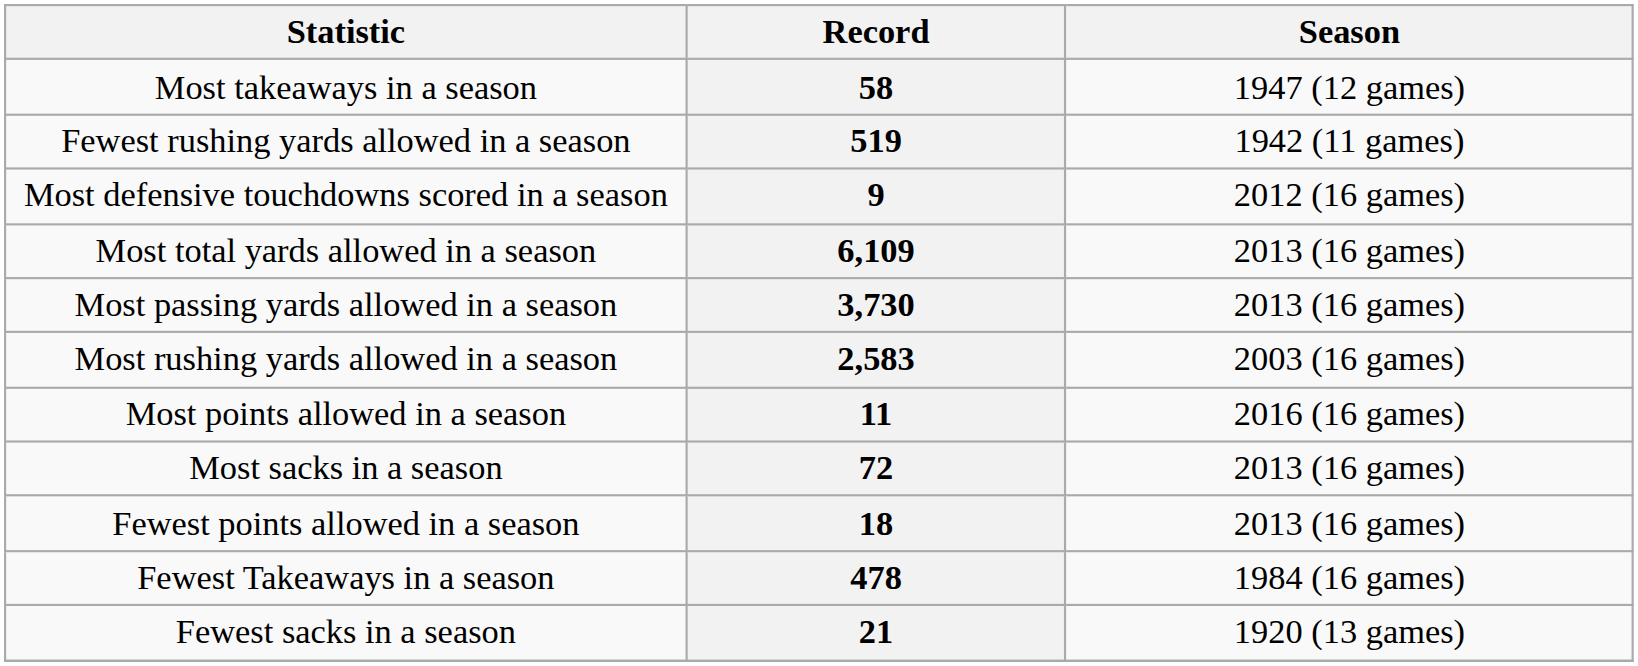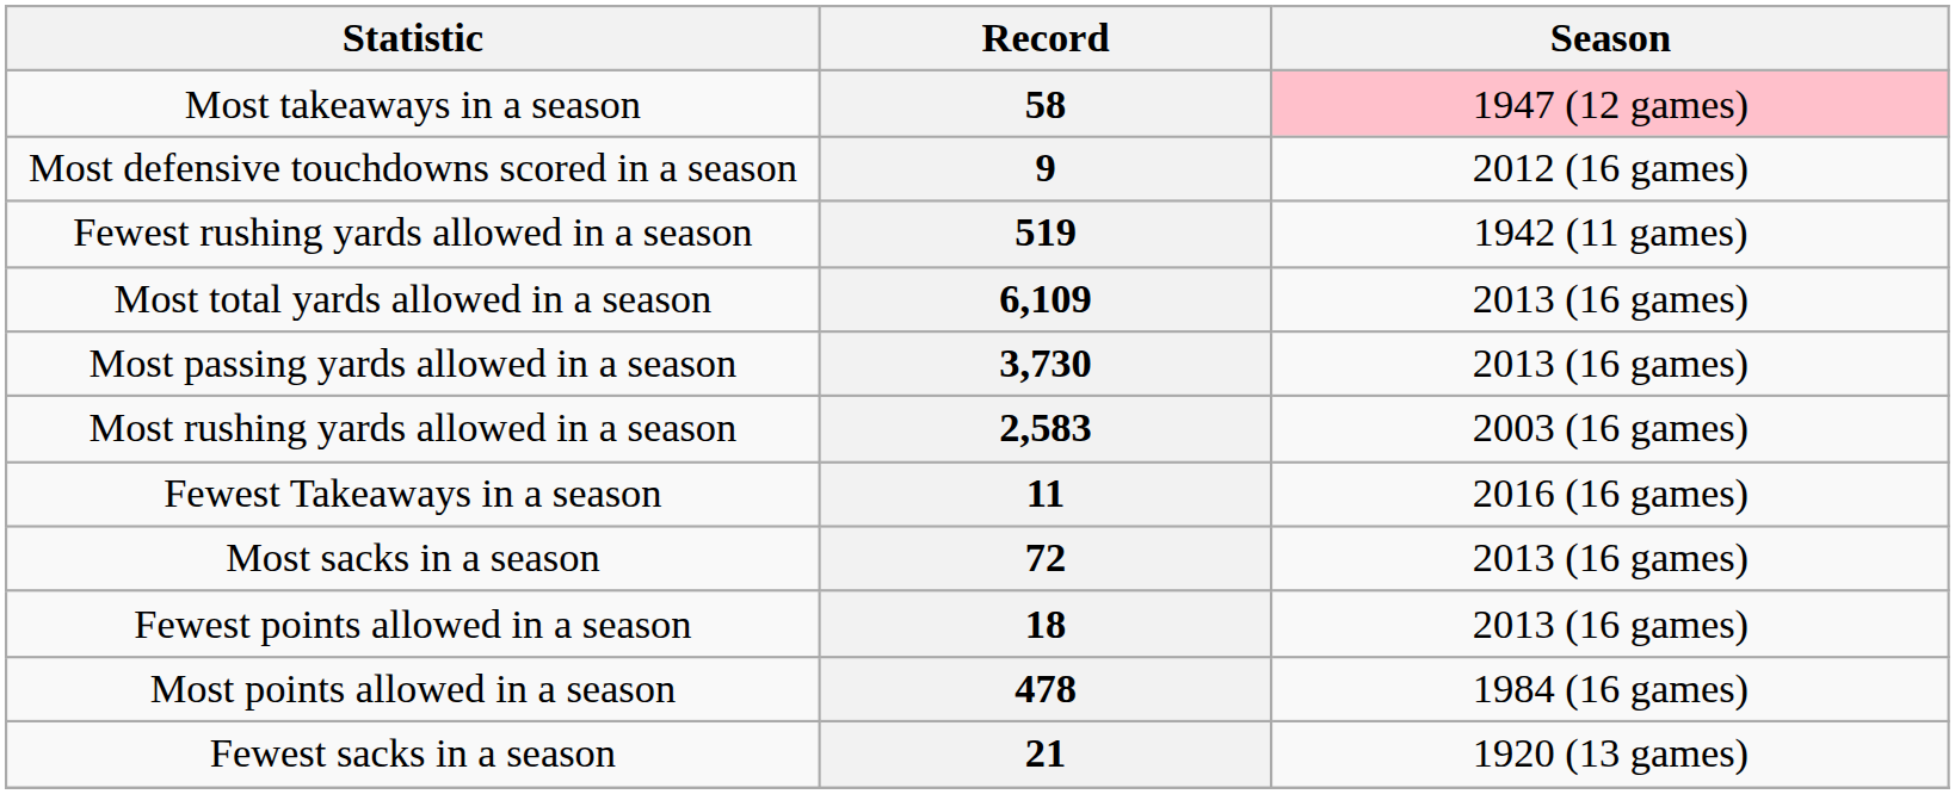 <table class="wikitable sortable" style="text-align:center" width="60%">
 <tr>
 <th scope="col" width=18%>Statistic</th>
 <th scope="col" class="unsortable" width=10%>Record</th>
 <th scope="col" width=15%>Season</th>
 </tr>
 <tr>
 <td>Most takeaways in a season</td>
 <th>58</th>
-<td>1947 (12 games)</td>
+<td style="background: pink;">1947 (12 games)</td>
+</tr>
+<tr>
+<td>Most defensive touchdowns scored in a season</td>
+<th>9</th>
+<td>2012 (16 games)</td>
 </tr>
 <tr>
 <td>Fewest rushing yards allowed in a season</td>
 <th>519</th>
 <td>1942 (11 games)</td>
-</tr>
-<tr>
-<td>Most defensive touchdowns scored in a season</td>
-<th>9</th>
-<td>2012 (16 games)</td>
 </tr>
 <tr>
 <td>Most total yards allowed in a season</td>
 <th>6,109</th>
 <td>2013 (16 games)</td>
 </tr>
 <tr>
 <td>Most passing yards allowed in a season</td>
 <th>3,730</th>
 <td>2013 (16 games)</td>
 </tr>
 <tr>
 <td>Most rushing yards allowed in a season</td>
 <th>2,583</th>
 <td>2003 (16 games)</td>
 </tr>
 <tr>
-<td>Most points allowed in a season</td>
+<td>Fewest Takeaways in a season</td>
 <th>11</th>
 <td>2016 (16 games)</td>
 </tr>
 <tr>
 <td>Most sacks in a season</td>
 <th>72</th>
 <td>2013 (16 games)</td>
 </tr>
 <tr>
 <td>Fewest points allowed in a season</td>
 <th>18</th>
 <td>2013 (16 games)</td>
 </tr>
 <tr>
-<td>Fewest Takeaways in a season</td>
+<td>Most points allowed in a season</td>
 <th>478</th>
 <td>1984 (16 games)</td>
 </tr>
 <tr>
 <td>Fewest sacks in a season</td>
 <th>21</th>
 <td>1920 (13 games)</td>
 </tr>
 <tr>
 </tr>
 </table>
